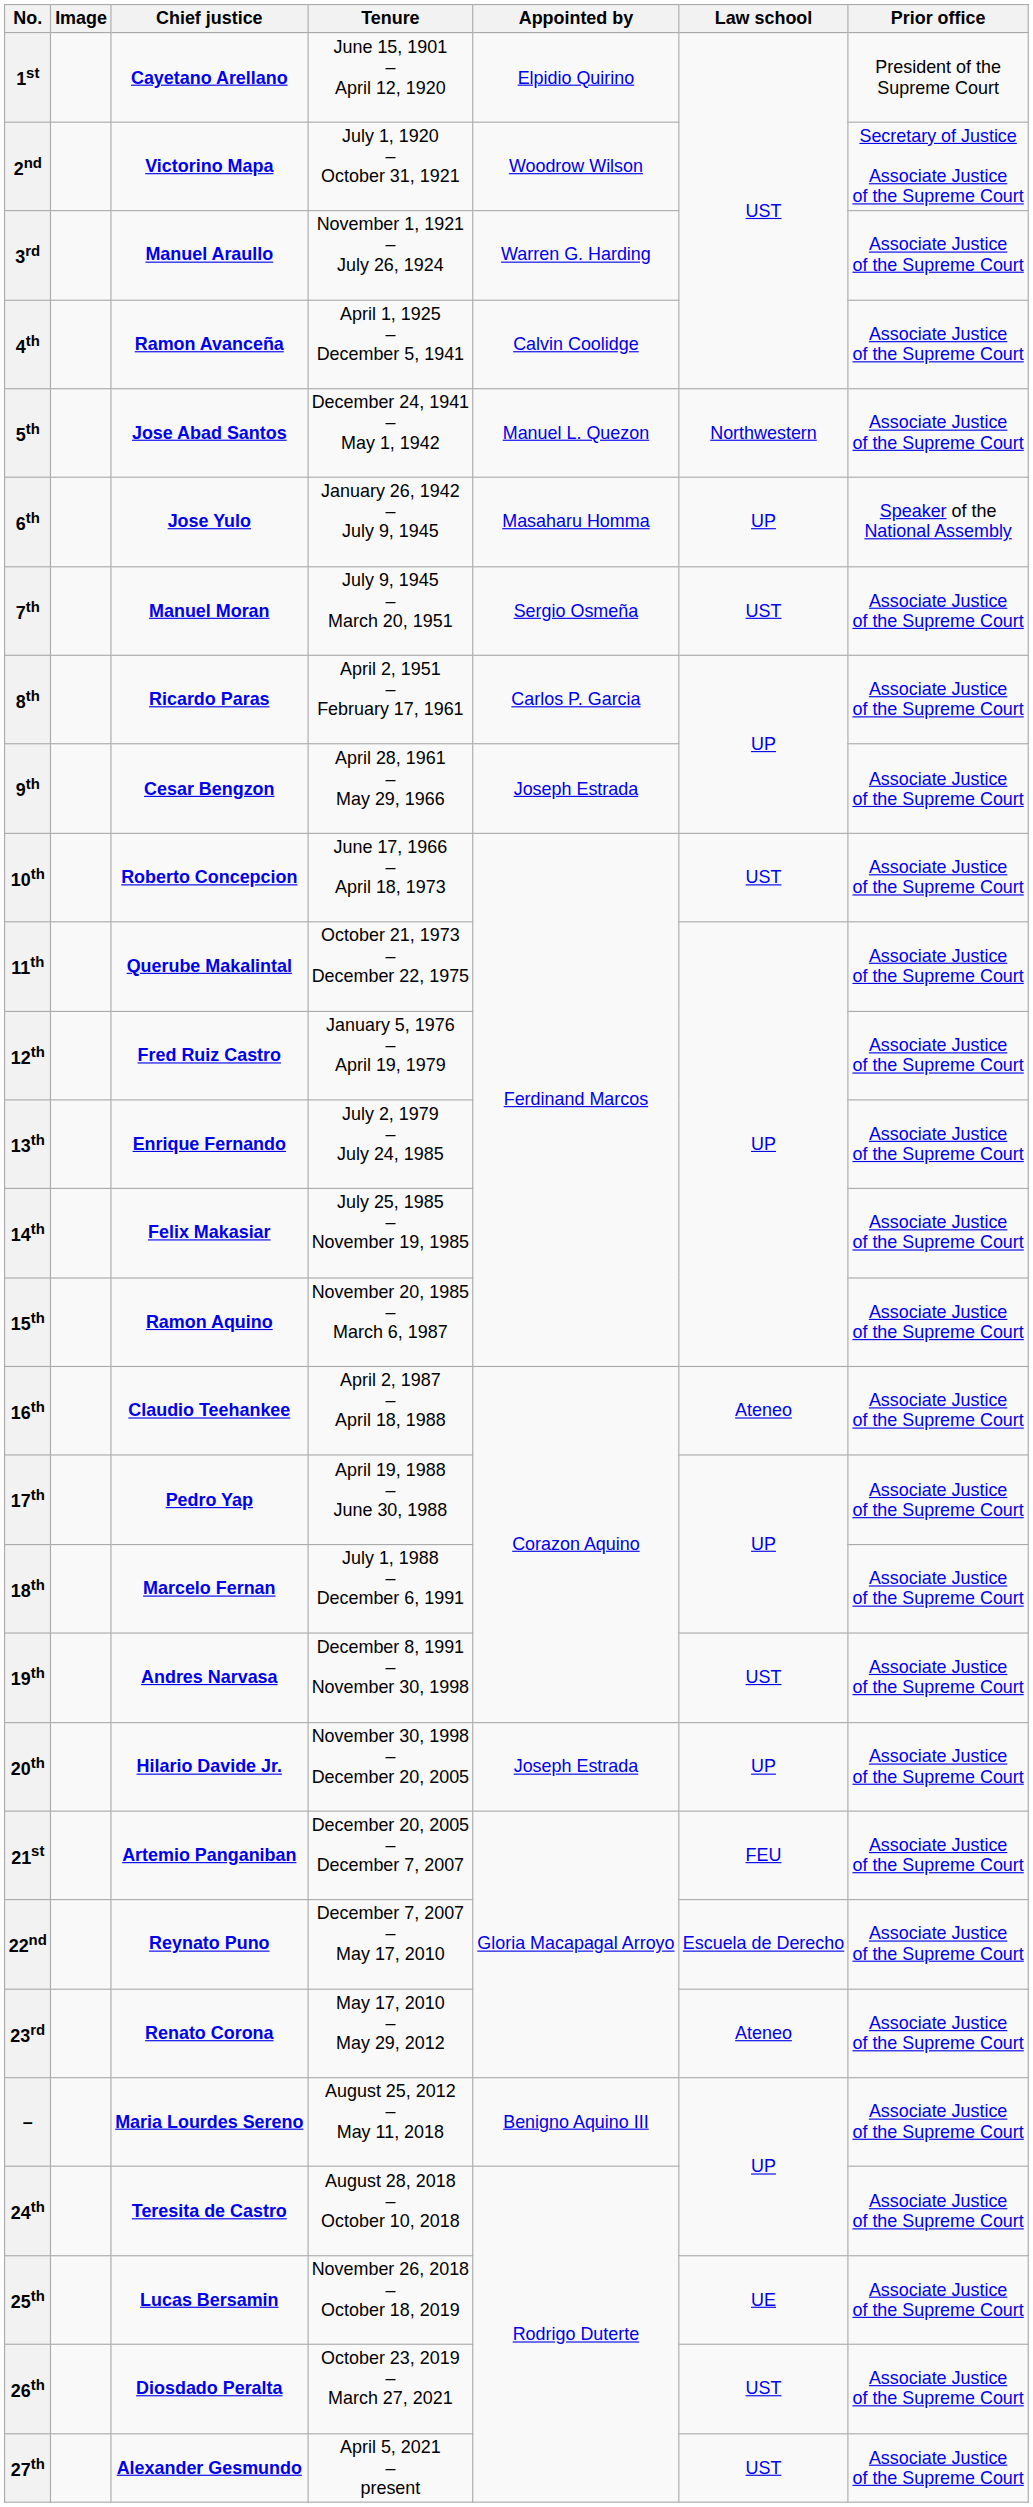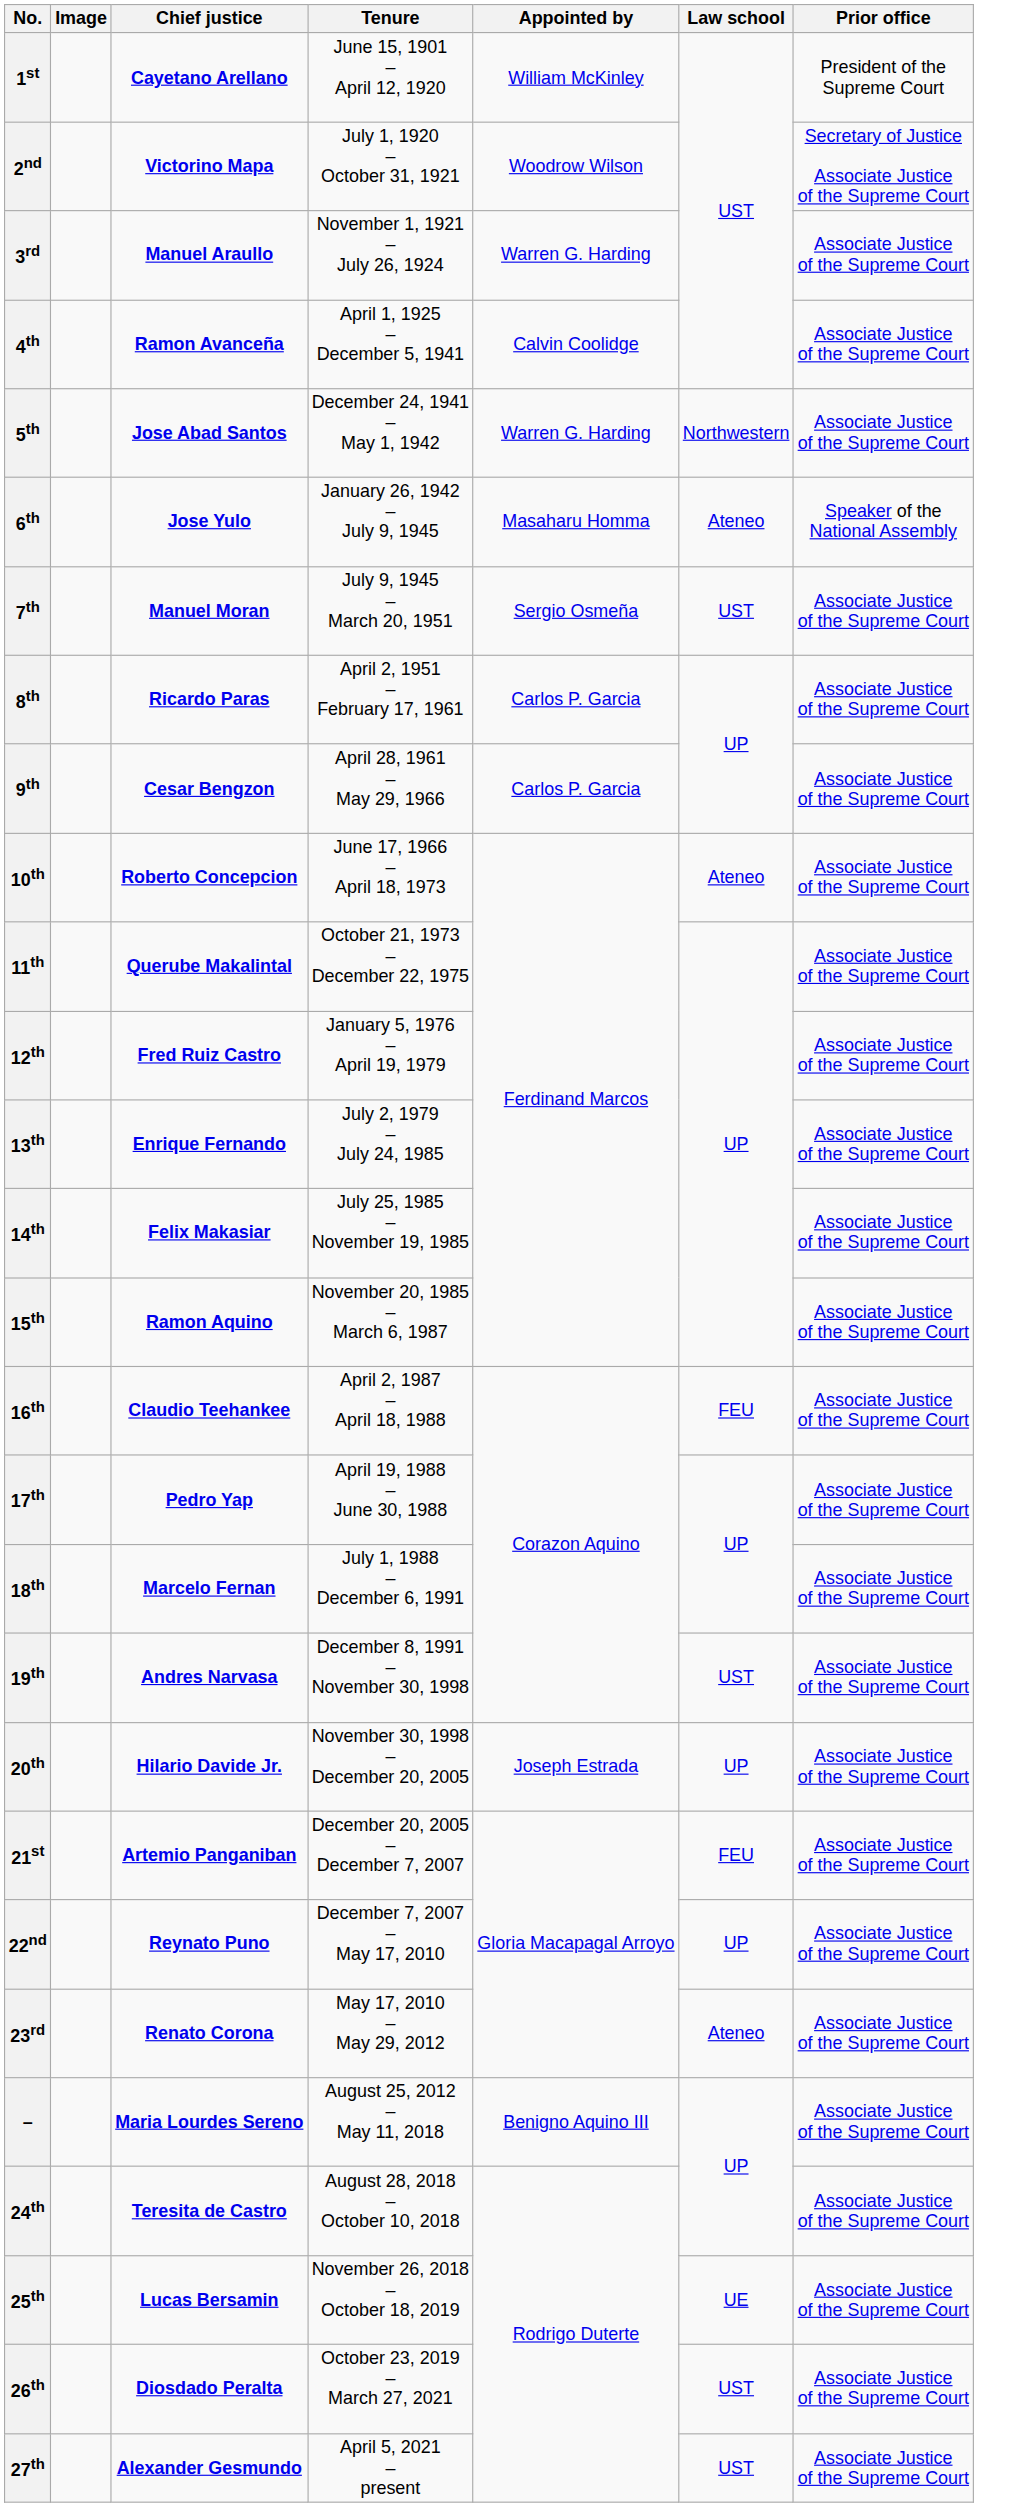 <table class="wikitable" style="text-align:center; border:1px #AAAAFF solid">
 <tr>
 <th>No.</th>
 <th align="center" width="0">Image</th>
 <th align="center" width="0">Chief justice</th>
 <th align="center" width="0">Tenure</th>
 <th align="center" width="0">Appointed by</th>
 <th>Law school</th>
 <th>Prior office</th>
 </tr>
 <tr>
 <th scope="row" style="text-align:center;">1<sup>st</sup></th>
 <td></td>
 <td><strong><a href='#'>Cayetano Arellano</a></strong><br></td>
 <td>June 15, 1901<br>–<br>April 12, 1920<br><br></td>
-<td><a href='#'>Elpidio Quirino</a></td>
+<td><a href='#'>William McKinley</a></td>
 <td rowspan="4"><a href='#'>UST</a></td>
 <td>President of the<br>Supreme Court<br></td>
 </tr>
 <tr>
 <th scope="row" style="text-align:center;">2<sup>nd</sup></th>
 <td></td>
 <td><strong><a href='#'>Victorino Mapa</a></strong><br></td>
 <td>July 1, 1920<br>–<br>October 31, 1921<br><br></td>
 <td><a href='#'>Woodrow Wilson</a></td>
 <td><a href='#'>Secretary of Justice</a><br><br><a href='#'>Associate Justice<br>of the Supreme Court</a><br></td>
 </tr>
 <tr>
 <th scope="row" style="text-align:center;">3<sup>rd</sup></th>
 <td></td>
 <td><strong><a href='#'>Manuel Araullo</a></strong><br></td>
 <td>November 1, 1921<br>–<br>July 26, 1924<br><br></td>
 <td><a href='#'>Warren G. Harding</a></td>
 <td><a href='#'>Associate Justice<br>of the Supreme Court</a><br></td>
 </tr>
 <tr>
 <th scope="row" style="text-align:center;">4<sup>th</sup></th>
 <td></td>
 <td><a href='#'><strong>Ramon Avanceña</strong></a><br></td>
 <td>April 1, 1925<br>–<br>December 5, 1941<br><br></td>
 <td><a href='#'>Calvin Coolidge</a></td>
 <td><a href='#'>Associate Justice<br>of the Supreme Court</a><br></td>
 </tr>
 <tr>
 <th scope="row" style="text-align:center;">5<sup>th</sup></th>
 <td></td>
 <td><strong><a href='#'>Jose Abad Santos</a></strong><br></td>
 <td>December 24, 1941<br>–<br>May 1, 1942<br><br></td>
-<td><a href='#'>Manuel L. Quezon</a></td>
+<td><a href='#'>Warren G. Harding</a></td>
 <td><a href='#'>Northwestern</a></td>
 <td><a href='#'>Associate Justice<br>of the Supreme Court</a><br></td>
 </tr>
 <tr>
 <th scope="row" style="text-align:center;">6<sup>th</sup></th>
 <td></td>
 <td><a href='#'><strong>Jose Yulo</strong></a><br></td>
 <td>January 26, 1942<br>–<br>July 9, 1945<br><br></td>
 <td><a href='#'>Masaharu Homma</a></td>
-<td><a href='#'>UP</a></td>
+<td><a href='#'>Ateneo</a></td>
 <td><a href='#'>Speaker</a> of the<br><a href='#'>National Assembly</a><br></td>
 </tr>
 <tr>
 <th scope="row" style="text-align:center;">7<sup>th</sup></th>
 <td></td>
 <td><strong><a href='#'>Manuel Moran</a></strong><br></td>
 <td>July 9, 1945<br>–<br>March 20, 1951<br><br></td>
 <td><a href='#'>Sergio Osmeña</a></td>
 <td><a href='#'>UST</a></td>
 <td><a href='#'>Associate Justice<br>of the Supreme Court</a><br></td>
 </tr>
 <tr>
 <th scope="row" style="text-align:center;">8<sup>th</sup></th>
 <td></td>
 <td><strong><a href='#'>Ricardo Paras</a></strong><br></td>
 <td>April 2, 1951<br>–<br>February 17, 1961<br><br></td>
 <td><a href='#'>Carlos P. Garcia</a></td>
 <td rowspan="2"><a href='#'>UP</a></td>
 <td><a href='#'>Associate Justice<br>of the Supreme Court</a><br></td>
 </tr>
 <tr>
 <th scope="row" style="text-align:center;">9<sup>th</sup></th>
 <td></td>
 <td><strong><a href='#'>Cesar Bengzon</a></strong><br></td>
 <td>April 28, 1961<br>–<br>May 29, 1966<br><br></td>
-<td><a href='#'>Joseph Estrada</a></td>
+<td><a href='#'>Carlos P. Garcia</a></td>
 <td><a href='#'>Associate Justice<br>of the Supreme Court</a><br></td>
 </tr>
 <tr>
 <th scope="row" style="text-align:center;">10<sup>th</sup></th>
 <td></td>
 <td><strong><a href='#'>Roberto Concepcion</a></strong><br></td>
 <td>June 17, 1966<br>–<br>April 18, 1973<br><br></td>
 <td rowspan="6"><a href='#'>Ferdinand Marcos</a></td>
-<td><a href='#'>UST</a></td>
+<td><a href='#'>Ateneo</a></td>
 <td><a href='#'>Associate Justice<br>of the Supreme Court</a><br></td>
 </tr>
 <tr>
 <th scope="row" style="text-align:center;">11<sup>th</sup></th>
 <td></td>
 <td><strong><a href='#'>Querube Makalintal</a></strong><br></td>
 <td>October 21, 1973<br>–<br>December 22, 1975<br><br></td>
 <td rowspan="5"><a href='#'>UP</a></td>
 <td><a href='#'>Associate Justice<br>of the Supreme Court</a><br></td>
 </tr>
 <tr>
 <th scope="row" style="text-align:center;">12<sup>th</sup></th>
 <td></td>
 <td><strong><a href='#'>Fred Ruiz Castro</a></strong><br></td>
 <td>January 5, 1976<br>–<br>April 19, 1979<br><br></td>
 <td><a href='#'>Associate Justice<br>of the Supreme Court</a><br></td>
 </tr>
 <tr>
 <th scope="row" style="text-align:center;">13<sup>th</sup></th>
 <td></td>
 <td><strong><a href='#'>Enrique Fernando</a></strong><br></td>
 <td>July 2, 1979<br>–<br>July 24, 1985<br><br></td>
 <td><a href='#'>Associate Justice<br>of the Supreme Court</a><br></td>
 </tr>
 <tr>
 <th scope="row" style="text-align:center;">14<sup>th</sup></th>
 <td></td>
 <td><strong><a href='#'>Felix Makasiar</a></strong><br></td>
 <td>July 25, 1985<br>–<br>November 19, 1985<br><br></td>
 <td><a href='#'>Associate Justice<br>of the Supreme Court</a><br></td>
 </tr>
 <tr>
 <th scope="row" style="text-align:center;">15<sup>th</sup></th>
 <td></td>
 <td><strong><a href='#'>Ramon Aquino</a></strong><br></td>
 <td>November 20, 1985<br>–<br>March 6, 1987<br><br></td>
 <td><a href='#'>Associate Justice<br>of the Supreme Court</a><br></td>
 </tr>
 <tr>
 <th scope="row" style="text-align:center;">16<sup>th</sup></th>
 <td></td>
 <td><strong><a href='#'>Claudio Teehankee</a></strong><br></td>
 <td>April 2, 1987<br>–<br>April 18, 1988<br><br></td>
 <td rowspan="4"><a href='#'>Corazon Aquino</a></td>
-<td><a href='#'>Ateneo</a></td>
+<td><a href='#'>FEU</a></td>
 <td><a href='#'>Associate Justice<br>of the Supreme Court</a><br></td>
 </tr>
 <tr>
 <th scope="row" style="text-align:center;">17<sup>th</sup></th>
 <td></td>
 <td><strong><a href='#'>Pedro Yap</a></strong><br></td>
 <td>April 19, 1988<br>–<br>June 30, 1988<br><br></td>
 <td rowspan="2"><a href='#'>UP</a></td>
 <td><a href='#'>Associate Justice<br>of the Supreme Court</a><br></td>
 </tr>
 <tr>
 <th scope="row" style="text-align:center;">18<sup>th</sup></th>
 <td></td>
 <td><strong><a href='#'>Marcelo Fernan</a></strong><br></td>
 <td>July 1, 1988<br>–<br>December 6, 1991<br><br></td>
 <td><a href='#'>Associate Justice<br>of the Supreme Court</a><br></td>
 </tr>
 <tr>
 <th scope="row" style="text-align:center;">19<sup>th</sup></th>
 <td></td>
 <td><strong><a href='#'>Andres Narvasa</a></strong><br></td>
 <td>December 8, 1991<br>–<br>November 30, 1998<br><br></td>
 <td><a href='#'>UST</a></td>
 <td><a href='#'>Associate Justice<br>of the Supreme Court</a><br></td>
 </tr>
 <tr>
 <th scope="row" style="text-align:center;">20<sup>th</sup></th>
 <td></td>
 <td><strong><a href='#'>Hilario Davide Jr.</a></strong><br></td>
 <td>November 30, 1998<br>–<br>December 20, 2005<br><br></td>
 <td><a href='#'>Joseph Estrada</a></td>
 <td><a href='#'>UP</a></td>
 <td><a href='#'>Associate Justice<br>of the Supreme Court</a><br></td>
 </tr>
 <tr>
 <th scope="row" style="text-align:center;">21<sup>st</sup></th>
 <td></td>
 <td><strong><a href='#'>Artemio Panganiban</a></strong><br></td>
 <td>December 20, 2005<br>–<br>December 7, 2007<br><br></td>
 <td rowspan="3"><a href='#'>Gloria Macapagal Arroyo</a></td>
 <td><a href='#'>FEU</a></td>
 <td><a href='#'>Associate Justice<br>of the Supreme Court</a><br></td>
 </tr>
 <tr>
 <th scope="row" style="text-align:center;">22<sup>nd</sup></th>
 <td></td>
 <td><strong><a href='#'>Reynato Puno</a></strong><br></td>
 <td>December 7, 2007<br>–<br>May 17, 2010<br><br></td>
-<td><a href='#'>Escuela de Derecho</a></td>
+<td><a href='#'>UP</a></td>
 <td><a href='#'>Associate Justice<br>of the Supreme Court</a><br></td>
 </tr>
 <tr>
 <th scope="row" style="text-align:center;">23<sup>rd</sup></th>
 <td></td>
 <td><strong><a href='#'>Renato Corona</a></strong><br></td>
 <td>May 17, 2010<br>–<br>May 29, 2012<strong></strong> <br><br></td>
 <td><a href='#'>Ateneo</a></td>
 <td><a href='#'>Associate Justice<br>of the Supreme Court</a><br></td>
 </tr>
 <tr>
 <th>–</th>
 <td></td>
 <td><strong><a href='#'>Maria Lourdes Sereno</a></strong><br></td>
 <td>August 25, 2012<br>–<br>May 11, 2018 <br><br></td>
 <td><a href='#'>Benigno Aquino III</a></td>
 <td rowspan="2"><a href='#'>UP</a></td>
 <td><a href='#'>Associate Justice<br>of the Supreme Court</a><br></td>
 </tr>
 <tr>
 <th scope="row" style="text-align:center;">24<sup>th</sup></th>
 <td></td>
 <td><strong><a href='#'>Teresita de Castro</a></strong><br></td>
 <td>August 28, 2018<br>–<br>October 10, 2018 <br><br></td>
 <td rowspan="4"><a href='#'>Rodrigo Duterte</a></td>
 <td><a href='#'>Associate Justice<br>of the Supreme Court</a><br></td>
 </tr>
 <tr>
 <th scope="row" style="text-align:center;">25<sup>th</sup></th>
 <td></td>
 <td><strong><a href='#'>Lucas Bersamin</a></strong><br></td>
 <td>November 26, 2018<br>–<br>October 18, 2019<br><br></td>
 <td><a href='#'>UE</a></td>
 <td><a href='#'>Associate Justice<br>of the Supreme Court</a><br></td>
 </tr>
 <tr>
 <th scope="row" style="text-align:center;">26<sup>th</sup></th>
 <td></td>
 <td><strong><a href='#'>Diosdado Peralta</a></strong><br></td>
 <td>October 23, 2019<br>–<br>March 27, 2021<br><br></td>
 <td><a href='#'>UST</a></td>
 <td><a href='#'>Associate Justice<br>of the Supreme Court</a><br></td>
 </tr>
 <tr>
 <th scope="row" style="text-align:center;">27<sup>th</sup></th>
 <td></td>
 <td><strong><a href='#'>Alexander Gesmundo</a></strong><br></td>
 <td>April 5, 2021<br>–<br>present<br></td>
 <td><a href='#'>UST</a></td>
 <td><a href='#'>Associate Justice<br>of the Supreme Court</a><br></td>
 </tr>
 </table>
